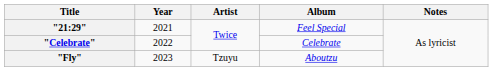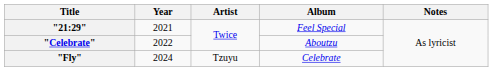 <table class="wikitable plainrowheaders" style="text-align:center; width:40%">
 <tr>
 <th scope="col">Title</th>
 <th scope="col">Year</th>
 <th scope="col">Artist</th>
 <th scope="col">Album</th>
 <th scope="col">Notes</th>
 </tr>
 <tr>
 <th scope="row">"21:29"</th>
 <td>2021</td>
 <td rowspan="2"><a href='#'>Twice</a></td>
 <td><em><a href='#'>Feel Special</a></em></td>
 <td rowspan="3">As lyricist</td>
 </tr>
 <tr>
 <th scope="row">"<a href='#'>Celebrate</a>"</th>
 <td>2022</td>
-<td><em><a href='#'>Celebrate</a></em></td>
+<td><em><a href='#'>Aboutzu</a></em></td>
 </tr>
 <tr>
 <th scope="row">"Fly"</th>
-<td>2023</td>
+<td>2024</td>
 <td>Tzuyu</td>
-<td><em><a href='#'>Aboutzu</a></em></td>
+<td><em><a href='#'>Celebrate</a></em></td>
 </tr>
 </table>
